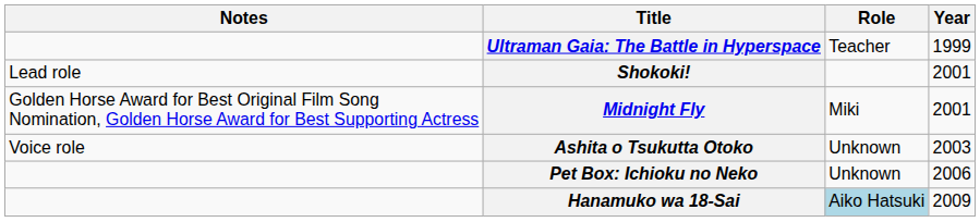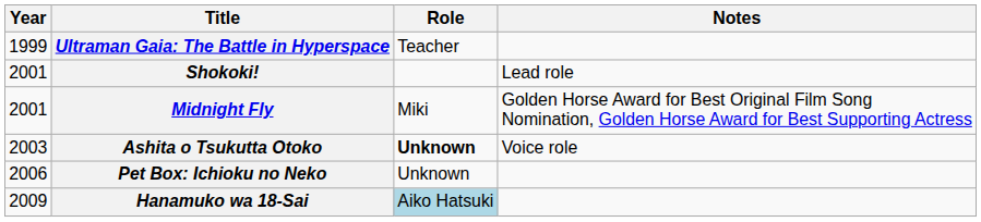 <table class="wikitable plainrowheaders sortable">
 <tr>
-<th class="unsortable">Notes</th>
+<th scope="col">Year</th>
 <th scope="col">Title</th>
 <th scope="col">Role</th>
-<th scope="col">Year</th>
+<th class="unsortable">Notes</th>
 </tr>
 <tr>
-<td></td>
+<td>1999</td>
 <th scope="row"><em><a href='#'>Ultraman Gaia: The Battle in Hyperspace</a></em></th>
 <td>Teacher</td>
-<td>1999</td>
+<td></td>
 </tr>
 <tr>
-<td>Lead role</td>
+<td>2001</td>
 <th scope="row"><em>Shokoki!</em></th>
 <td></td>
-<td>2001</td>
+<td>Lead role</td>
 </tr>
 <tr>
-<td>Golden Horse Award for Best Original Film Song<br>Nomination, <a href='#'>Golden Horse Award for Best Supporting Actress</a></td>
+<td>2001</td>
 <th scope="row"><em><a href='#'>Midnight Fly</a></em></th>
 <td>Miki</td>
-<td>2001</td>
+<td>Golden Horse Award for Best Original Film Song<br>Nomination, <a href='#'>Golden Horse Award for Best Supporting Actress</a></td>
 </tr>
 <tr>
+<td>2003</td>
+<th scope="row"><em>Ashita o Tsukutta Otoko</em></th>
+<td><strong>Unknown</strong></td>
 <td>Voice role</td>
-<th scope="row"><em>Ashita o Tsukutta Otoko</em></th>
-<td>Unknown</td>
-<td>2003</td>
 </tr>
 <tr>
-<td></td>
+<td>2006</td>
 <th scope="row"><em>Pet Box: Ichioku no Neko</em></th>
 <td>Unknown</td>
-<td>2006</td>
+<td></td>
 </tr>
 <tr>
-<td></td>
+<td>2009</td>
 <th scope="row"><em>Hanamuko wa 18-Sai</em></th>
 <td style="background: lightblue;">Aiko Hatsuki</td>
-<td>2009</td>
+<td></td>
 </tr>
 </table>
